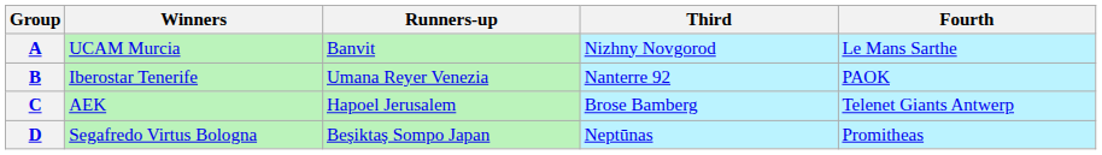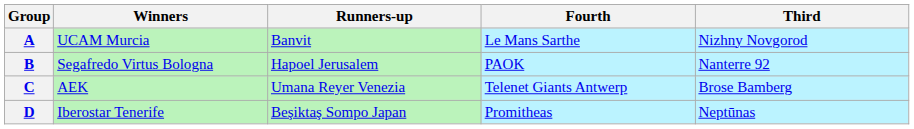 <table class="wikitable">
 <tr>
 <th>Group</th>
 <th width=220>Winners</th>
 <th width=220>Runners-up</th>
+<th width=220>Fourth</th>
 <th width=220>Third</th>
-<th width=220>Fourth</th>
 </tr>
 <tr>
 <th><a href='#'>A</a></th>
 <td bgcolor=#BBF3BB> <a href='#'>UCAM Murcia</a></td>
 <td bgcolor=#BBF3BB> <a href='#'>Banvit</a></td>
+<td bgcolor=#BBF3FF> <a href='#'>Le Mans Sarthe</a></td>
 <td bgcolor=#BBF3FF> <a href='#'>Nizhny Novgorod</a></td>
-<td bgcolor=#BBF3FF> <a href='#'>Le Mans Sarthe</a></td>
 </tr>
 <tr>
 <th><a href='#'>B</a></th>
-<td bgcolor=#BBF3BB> <a href='#'>Iberostar Tenerife</a></td>
-<td bgcolor=#BBF3BB> <a href='#'>Umana Reyer Venezia</a></td>
+<td bgcolor=#BBF3BB> <a href='#'>Segafredo Virtus Bologna</a></td>
+<td bgcolor=#BBF3BB> <a href='#'>Hapoel Jerusalem</a></td>
+<td bgcolor=#BBF3FF> <a href='#'>PAOK</a></td>
 <td bgcolor=#BBF3FF> <a href='#'>Nanterre 92</a></td>
-<td bgcolor=#BBF3FF> <a href='#'>PAOK</a></td>
 </tr>
 <tr>
 <th><a href='#'>C</a></th>
 <td bgcolor=#BBF3BB> <a href='#'>AEK</a></td>
-<td bgcolor=#BBF3BB> <a href='#'>Hapoel Jerusalem</a></td>
+<td bgcolor=#BBF3BB> <a href='#'>Umana Reyer Venezia</a></td>
+<td bgcolor=#BBF3FF> <a href='#'>Telenet Giants Antwerp</a></td>
 <td bgcolor=#BBF3FF> <a href='#'>Brose Bamberg</a></td>
-<td bgcolor=#BBF3FF> <a href='#'>Telenet Giants Antwerp</a></td>
 </tr>
 <tr>
 <th><a href='#'>D</a></th>
-<td bgcolor=#BBF3BB> <a href='#'>Segafredo Virtus Bologna</a></td>
+<td bgcolor=#BBF3BB> <a href='#'>Iberostar Tenerife</a></td>
 <td bgcolor=#BBF3BB> <a href='#'>Beşiktaş Sompo Japan</a></td>
+<td bgcolor=#BBF3FF> <a href='#'>Promitheas</a></td>
 <td bgcolor=#BBF3FF> <a href='#'>Neptūnas</a></td>
-<td bgcolor=#BBF3FF> <a href='#'>Promitheas</a></td>
 </tr>
 </table>
